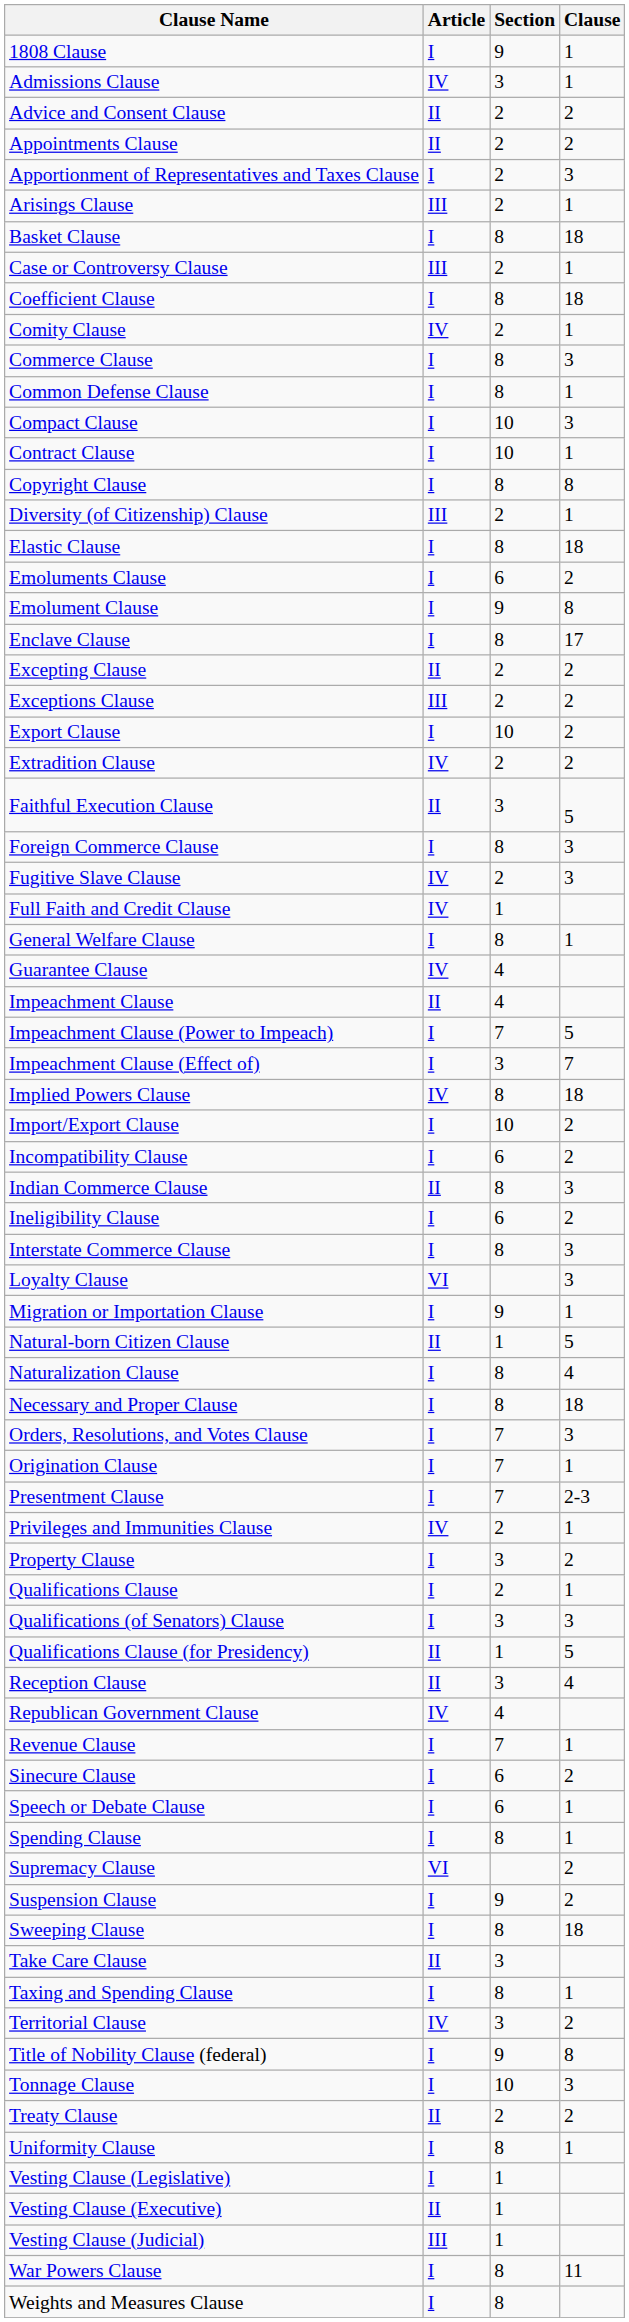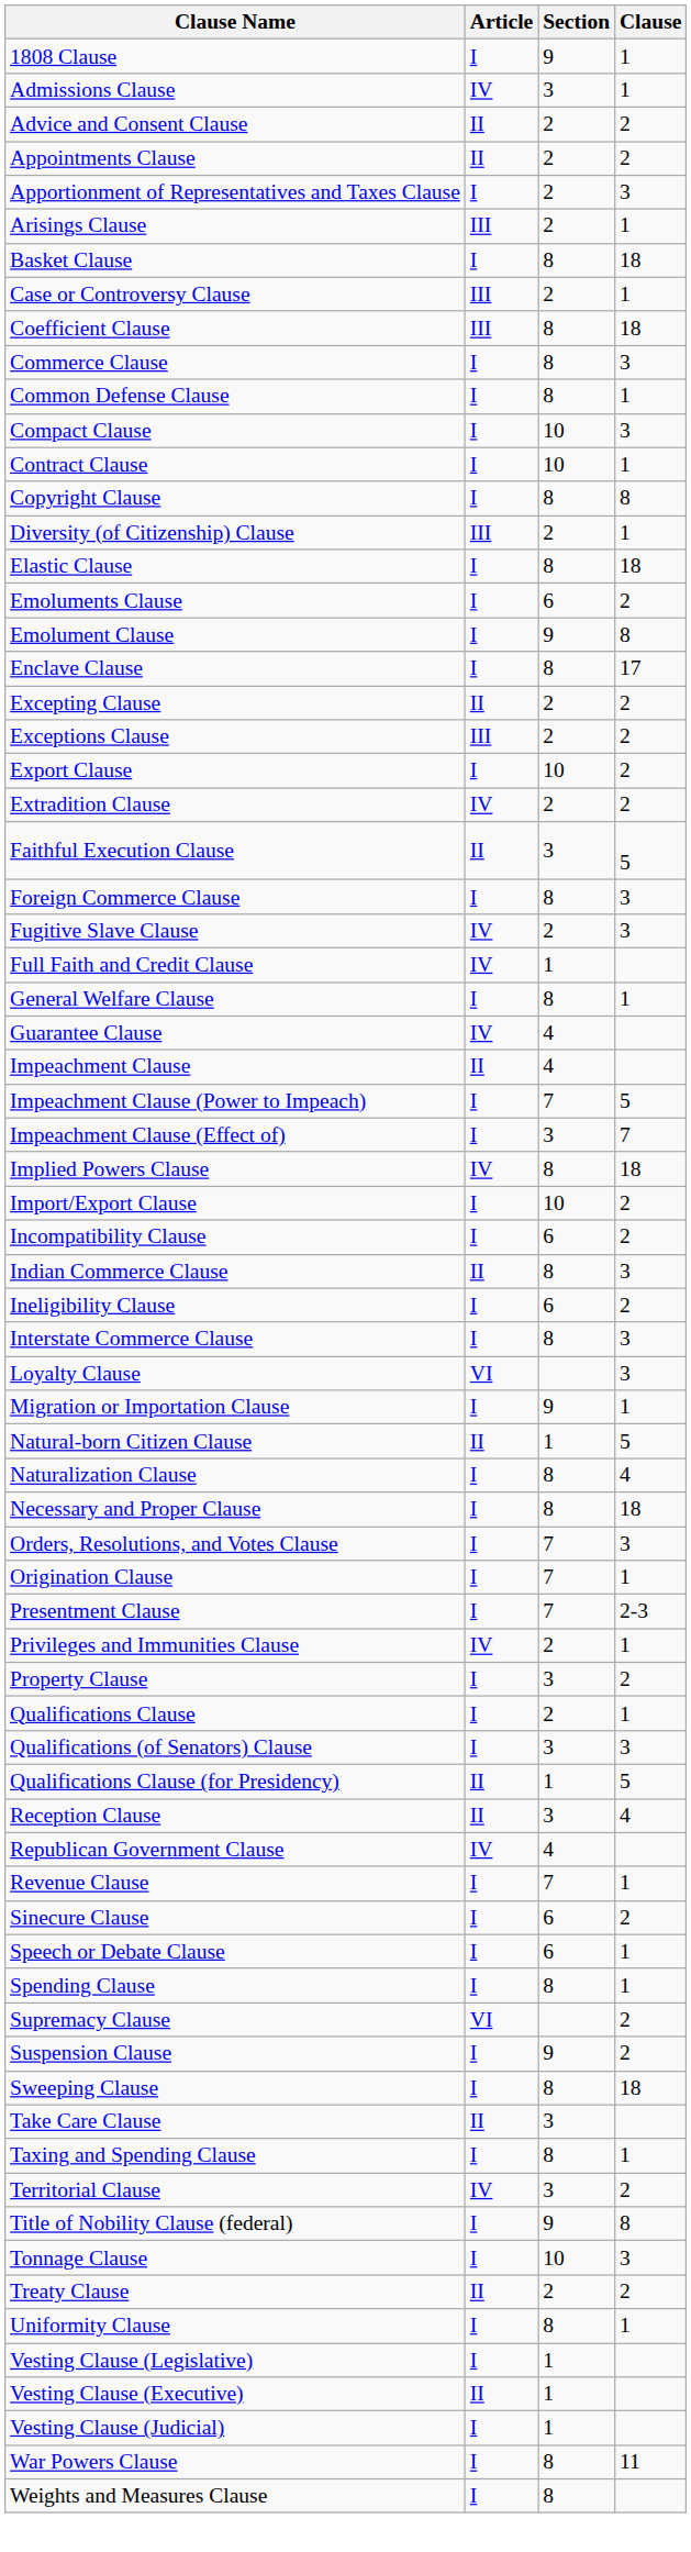 <table class="wikitable sortable">
 <tr>
 <th>Clause Name</th>
 <th>Article</th>
 <th>Section</th>
 <th>Clause</th>
 </tr>
 <tr>
 <td><a href='#'>1808 Clause</a></td>
 <td><a href='#'>I</a></td>
 <td>9</td>
 <td>1</td>
 </tr>
 <tr>
 <td><a href='#'>Admissions Clause</a></td>
 <td><a href='#'>IV</a></td>
 <td>3</td>
 <td>1</td>
 </tr>
 <tr>
 <td><a href='#'>Advice and Consent Clause</a></td>
 <td><a href='#'>II</a></td>
 <td>2</td>
 <td>2</td>
 </tr>
 <tr>
 <td><a href='#'>Appointments Clause</a></td>
 <td><a href='#'>II</a></td>
 <td>2</td>
 <td>2</td>
 </tr>
 <tr>
 <td><a href='#'>Apportionment of Representatives and Taxes Clause</a></td>
 <td><a href='#'>I</a></td>
 <td>2</td>
 <td>3</td>
 </tr>
 <tr>
 <td><a href='#'>Arisings Clause</a></td>
 <td><a href='#'>III</a></td>
 <td>2</td>
 <td>1</td>
 </tr>
 <tr>
 <td><a href='#'>Basket Clause</a></td>
 <td><a href='#'>I</a></td>
 <td>8</td>
 <td>18</td>
 </tr>
 <tr>
 <td><a href='#'>Case or Controversy Clause</a></td>
 <td><a href='#'>III</a></td>
 <td>2</td>
 <td>1</td>
 </tr>
 <tr>
 <td><a href='#'>Coefficient Clause</a></td>
-<td><a href='#'>I</a></td>
+<td><a href='#'>III</a></td>
 <td>8</td>
 <td>18</td>
-</tr>
-<tr>
-<td><a href='#'>Comity Clause</a></td>
-<td><a href='#'>IV</a></td>
-<td>2</td>
-<td>1</td>
 </tr>
 <tr>
 <td><a href='#'>Commerce Clause</a></td>
 <td><a href='#'>I</a></td>
 <td>8</td>
 <td>3</td>
 </tr>
 <tr>
 <td><a href='#'>Common Defense Clause</a></td>
 <td><a href='#'>I</a></td>
 <td>8</td>
 <td>1</td>
 </tr>
 <tr>
 <td><a href='#'>Compact Clause</a></td>
 <td><a href='#'>I</a></td>
 <td>10</td>
 <td>3</td>
 </tr>
 <tr>
 <td><a href='#'>Contract Clause</a></td>
 <td><a href='#'>I</a></td>
 <td>10</td>
 <td>1</td>
 </tr>
 <tr>
 <td><a href='#'>Copyright Clause</a></td>
 <td><a href='#'>I</a></td>
 <td>8</td>
 <td>8</td>
 </tr>
 <tr>
 <td><a href='#'>Diversity (of Citizenship) Clause</a></td>
 <td><a href='#'>III</a></td>
 <td>2</td>
 <td>1</td>
 </tr>
 <tr>
 <td><a href='#'>Elastic Clause</a></td>
 <td><a href='#'>I</a></td>
 <td>8</td>
 <td>18</td>
 </tr>
 <tr>
 <td><a href='#'>Emoluments Clause</a></td>
 <td><a href='#'>I</a></td>
 <td>6</td>
 <td>2</td>
 </tr>
 <tr>
 <td><a href='#'>Emolument Clause</a></td>
 <td><a href='#'>I</a></td>
 <td>9</td>
 <td>8</td>
 </tr>
 <tr>
 <td><a href='#'>Enclave Clause</a></td>
 <td><a href='#'>I</a></td>
 <td>8</td>
 <td>17</td>
 </tr>
 <tr>
 <td><a href='#'>Excepting Clause</a></td>
 <td><a href='#'>II</a></td>
 <td>2</td>
 <td>2</td>
 </tr>
 <tr>
 <td><a href='#'>Exceptions Clause</a></td>
 <td><a href='#'>III</a></td>
 <td>2</td>
 <td>2</td>
 </tr>
 <tr>
 <td><a href='#'>Export Clause</a></td>
 <td><a href='#'>I</a></td>
 <td>10</td>
 <td>2</td>
 </tr>
 <tr>
 <td><a href='#'>Extradition Clause</a></td>
 <td><a href='#'>IV</a></td>
 <td>2</td>
 <td>2</td>
 </tr>
 <tr>
 <td><a href='#'>Faithful Execution Clause</a></td>
 <td><a href='#'>II</a></td>
 <td>3</td>
 <td><br>5</td>
 </tr>
 <tr>
 <td><a href='#'>Foreign Commerce Clause</a></td>
 <td><a href='#'>I</a></td>
 <td>8</td>
 <td>3</td>
 </tr>
 <tr>
 <td><a href='#'>Fugitive Slave Clause</a></td>
 <td><a href='#'>IV</a></td>
 <td>2</td>
 <td>3</td>
 </tr>
 <tr>
 <td><a href='#'>Full Faith and Credit Clause</a></td>
 <td><a href='#'>IV</a></td>
 <td>1</td>
 <td></td>
 </tr>
 <tr>
 <td><a href='#'>General Welfare Clause</a></td>
 <td><a href='#'>I</a></td>
 <td>8</td>
 <td>1</td>
 </tr>
 <tr>
 <td><a href='#'>Guarantee Clause</a></td>
 <td><a href='#'>IV</a></td>
 <td>4</td>
 <td></td>
 </tr>
 <tr>
 <td><a href='#'>Impeachment Clause</a></td>
 <td><a href='#'>II</a></td>
 <td>4</td>
 <td></td>
 </tr>
 <tr>
 <td><a href='#'>Impeachment Clause (Power to Impeach)</a></td>
 <td><a href='#'>I</a></td>
 <td>7</td>
 <td>5</td>
 </tr>
 <tr>
 <td><a href='#'>Impeachment Clause (Effect of)</a></td>
 <td><a href='#'>I</a></td>
 <td>3</td>
 <td>7</td>
 </tr>
 <tr>
 <td><a href='#'>Implied Powers Clause</a></td>
 <td><a href='#'>IV</a></td>
 <td>8</td>
 <td>18</td>
 </tr>
 <tr>
 <td><a href='#'>Import/Export Clause</a></td>
 <td><a href='#'>I</a></td>
 <td>10</td>
 <td>2</td>
 </tr>
 <tr>
 <td><a href='#'>Incompatibility Clause</a></td>
 <td><a href='#'>I</a></td>
 <td>6</td>
 <td>2</td>
 </tr>
 <tr>
 <td><a href='#'>Indian Commerce Clause</a></td>
 <td><a href='#'>II</a></td>
 <td>8</td>
 <td>3</td>
 </tr>
 <tr>
 <td><a href='#'>Ineligibility Clause</a></td>
 <td><a href='#'>I</a></td>
 <td>6</td>
 <td>2</td>
 </tr>
 <tr>
 <td><a href='#'>Interstate Commerce Clause</a></td>
 <td><a href='#'>I</a></td>
 <td>8</td>
 <td>3</td>
 </tr>
 <tr>
 <td><a href='#'>Loyalty Clause</a></td>
 <td><a href='#'>VI</a></td>
 <td></td>
 <td>3</td>
 </tr>
 <tr>
 <td><a href='#'>Migration or Importation Clause</a></td>
 <td><a href='#'>I</a></td>
 <td>9</td>
 <td>1</td>
 </tr>
 <tr>
 <td><a href='#'>Natural-born Citizen Clause</a></td>
 <td><a href='#'>II</a></td>
 <td>1</td>
 <td>5</td>
 </tr>
 <tr>
 <td><a href='#'>Naturalization Clause</a></td>
 <td><a href='#'>I</a></td>
 <td>8</td>
 <td>4</td>
 </tr>
 <tr>
 <td><a href='#'>Necessary and Proper Clause</a></td>
 <td><a href='#'>I</a></td>
 <td>8</td>
 <td>18</td>
 </tr>
 <tr>
 <td><a href='#'>Orders, Resolutions, and Votes Clause</a></td>
 <td><a href='#'>I</a></td>
 <td>7</td>
 <td>3</td>
 </tr>
 <tr>
 <td><a href='#'>Origination Clause</a></td>
 <td><a href='#'>I</a></td>
 <td>7</td>
 <td>1</td>
 </tr>
 <tr>
 <td><a href='#'>Presentment Clause</a></td>
 <td><a href='#'>I</a></td>
 <td>7</td>
 <td>2-3</td>
 </tr>
 <tr>
 <td><a href='#'>Privileges and Immunities Clause</a></td>
 <td><a href='#'>IV</a></td>
 <td>2</td>
 <td>1</td>
 </tr>
 <tr>
 <td><a href='#'>Property Clause</a></td>
 <td><a href='#'>I</a></td>
 <td>3</td>
 <td>2</td>
 </tr>
 <tr>
 <td><a href='#'>Qualifications Clause</a></td>
 <td><a href='#'>I</a></td>
 <td>2</td>
 <td>1</td>
 </tr>
 <tr>
 <td><a href='#'>Qualifications (of Senators) Clause</a></td>
 <td><a href='#'>I</a></td>
 <td>3</td>
 <td>3</td>
 </tr>
 <tr>
 <td><a href='#'>Qualifications Clause (for Presidency)</a></td>
 <td><a href='#'>II</a></td>
 <td>1</td>
 <td>5</td>
 </tr>
 <tr>
 <td><a href='#'>Reception Clause</a></td>
 <td><a href='#'>II</a></td>
 <td>3</td>
 <td>4</td>
 </tr>
 <tr>
 <td><a href='#'>Republican Government Clause</a></td>
 <td><a href='#'>IV</a></td>
 <td>4</td>
 <td></td>
 </tr>
 <tr>
 <td><a href='#'>Revenue Clause</a></td>
 <td><a href='#'>I</a></td>
 <td>7</td>
 <td>1</td>
 </tr>
 <tr>
 <td><a href='#'>Sinecure Clause</a></td>
 <td><a href='#'>I</a></td>
 <td>6</td>
 <td>2</td>
 </tr>
 <tr>
 <td><a href='#'>Speech or Debate Clause</a></td>
 <td><a href='#'>I</a></td>
 <td>6</td>
 <td>1</td>
 </tr>
 <tr>
 <td><a href='#'>Spending Clause</a></td>
 <td><a href='#'>I</a></td>
 <td>8</td>
 <td>1</td>
 </tr>
 <tr>
 <td><a href='#'>Supremacy Clause</a></td>
 <td><a href='#'>VI</a></td>
 <td></td>
 <td>2</td>
 </tr>
 <tr>
 <td><a href='#'>Suspension Clause</a></td>
 <td><a href='#'>I</a></td>
 <td>9</td>
 <td>2</td>
 </tr>
 <tr>
 <td><a href='#'>Sweeping Clause</a></td>
 <td><a href='#'>I</a></td>
 <td>8</td>
 <td>18</td>
 </tr>
 <tr>
 <td><a href='#'>Take Care Clause</a></td>
 <td><a href='#'>II</a></td>
 <td>3</td>
 <td></td>
 </tr>
 <tr>
 <td><a href='#'>Taxing and Spending Clause</a></td>
 <td><a href='#'>I</a></td>
 <td>8</td>
 <td>1</td>
 </tr>
 <tr>
 <td><a href='#'>Territorial Clause</a></td>
 <td><a href='#'>IV</a></td>
 <td>3</td>
 <td>2</td>
 </tr>
 <tr>
 <td><a href='#'>Title of Nobility Clause</a> (federal)</td>
 <td><a href='#'>I</a></td>
 <td>9</td>
 <td>8</td>
 </tr>
 <tr>
 <td><a href='#'>Tonnage Clause</a></td>
 <td><a href='#'>I</a></td>
 <td>10</td>
 <td>3</td>
 </tr>
 <tr>
 <td><a href='#'>Treaty Clause</a></td>
 <td><a href='#'>II</a></td>
 <td>2</td>
 <td>2</td>
 </tr>
 <tr>
 <td><a href='#'>Uniformity Clause</a></td>
 <td><a href='#'>I</a></td>
 <td>8</td>
 <td>1</td>
 </tr>
 <tr>
 <td><a href='#'>Vesting Clause (Legislative)</a></td>
 <td><a href='#'>I</a></td>
 <td>1</td>
 <td></td>
 </tr>
 <tr>
 <td><a href='#'>Vesting Clause (Executive)</a></td>
 <td><a href='#'>II</a></td>
 <td>1</td>
 <td></td>
 </tr>
 <tr>
 <td><a href='#'>Vesting Clause (Judicial)</a></td>
-<td><a href='#'>III</a></td>
+<td><a href='#'>I</a></td>
 <td>1</td>
 <td></td>
 </tr>
 <tr>
 <td><a href='#'>War Powers Clause</a></td>
 <td><a href='#'>I</a></td>
 <td>8</td>
 <td>11</td>
 </tr>
 <tr>
 <td>Weights and Measures Clause</td>
 <td><a href='#'>I</a></td>
 <td>8</td>
 <td></td>
 </tr>
 </table>
